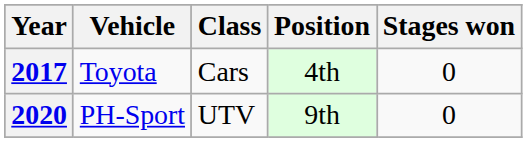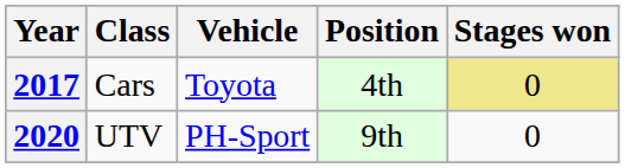 <table class="wikitable">
 <tr>
 <th>Year</th>
+<th>Class</th>
 <th>Vehicle</th>
-<th>Class</th>
 <th>Position</th>
 <th>Stages won</th>
 </tr>
 <tr>
 <th><a href='#'>2017</a></th>
+<td rowspan=1>Cars</td>
 <td rowspan=1> <a href='#'>Toyota</a></td>
-<td rowspan=1>Cars</td>
 <td align="center" style="background:#DFFFDF;">4th</td>
-<td align="center">0</td>
+<td align="center" style="background: khaki;">0</td>
 </tr>
 <tr>
 <th><a href='#'>2020</a></th>
+<td rowspan=1>UTV</td>
 <td rowspan=1> <a href='#'>PH-Sport</a></td>
-<td rowspan=1>UTV</td>
 <td align="center" style="background:#DFFFDF;">9th</td>
 <td align="center">0</td>
 </tr>
 </table>
